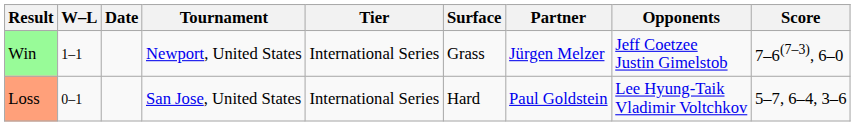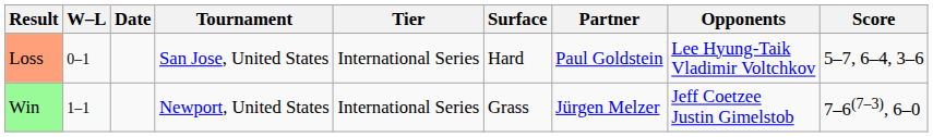 <table class="sortable wikitable">
 <tr>
 <th>Result</th>
 <th class="unsortable">W–L</th>
 <th>Date</th>
 <th>Tournament</th>
 <th>Tier</th>
 <th>Surface</th>
 <th>Partner</th>
 <th>Opponents</th>
 <th class="unsortable">Score</th>
 </tr>
 <tr>
+<td style="background:#ffa07a;">Loss</td>
+<td><small>0–1</small></td>
+<td><a href='#'></a></td>
+<td><a href='#'>San Jose</a>, United States</td>
+<td>International Series</td>
+<td>Hard</td>
+<td> <a href='#'>Paul Goldstein</a></td>
+<td> <a href='#'>Lee Hyung-Taik</a> <br>  <a href='#'>Vladimir Voltchkov</a></td>
+<td>5–7, 6–4,  3–6</td>
+</tr>
+<tr>
 <td style="background:#98fb98;">Win</td>
 <td><small>1–1</small></td>
 <td><a href='#'></a></td>
 <td><a href='#'>Newport</a>, United States</td>
 <td>International Series</td>
 <td>Grass</td>
 <td> <a href='#'>Jürgen Melzer</a></td>
 <td> <a href='#'>Jeff Coetzee</a> <br>  <a href='#'>Justin Gimelstob</a></td>
 <td>7–6<sup>(7–3)</sup>, 6–0</td>
 </tr>
-<tr>
-<td style="background:#ffa07a;">Loss</td>
-<td><small>0–1</small></td>
-<td><a href='#'></a></td>
-<td><a href='#'>San Jose</a>, United States</td>
-<td>International Series</td>
-<td>Hard</td>
-<td> <a href='#'>Paul Goldstein</a></td>
-<td> <a href='#'>Lee Hyung-Taik</a> <br>  <a href='#'>Vladimir Voltchkov</a></td>
-<td>5–7, 6–4,  3–6</td>
-</tr>
 </table>
